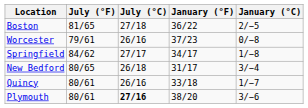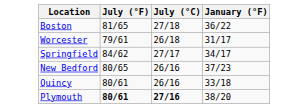 <table class="wikitable sortable" style="margin:auto;">
 <tr>
 <th>Location</th>
 <th>July (°F)</th>
 <th>July (°C)</th>
 <th>January (°F)</th>
-<th>January (°C)</th>
 </tr>
 <tr>
 <td><a href='#'>Boston</a></td>
 <td>81/65</td>
 <td>27/18</td>
 <td>36/22</td>
-<td>2/−5</td>
 </tr>
 <tr>
 <td><a href='#'>Worcester</a></td>
 <td>79/61</td>
-<td>26/16</td>
-<td>37/23</td>
-<td>0/−8</td>
+<td>26/18</td>
+<td>31/17</td>
 </tr>
 <tr>
 <td><a href='#'>Springfield</a></td>
 <td>84/62</td>
 <td>27/17</td>
 <td>34/17</td>
-<td>1/−8</td>
 </tr>
 <tr>
 <td><a href='#'>New Bedford</a></td>
 <td>80/65</td>
-<td>26/18</td>
-<td>31/17</td>
-<td>3/−4</td>
+<td>26/16</td>
+<td>37/23</td>
 </tr>
 <tr>
 <td><a href='#'>Quincy</a></td>
 <td>80/61</td>
 <td>26/16</td>
 <td>33/18</td>
-<td>1/−7</td>
 </tr>
 <tr>
 <td><a href='#'>Plymouth</a></td>
-<td>80/61</td>
+<td><strong>80/61</strong></td>
 <td><strong>27/16</strong></td>
 <td>38/20</td>
-<td>3/−6</td>
 </tr>
 </table>
